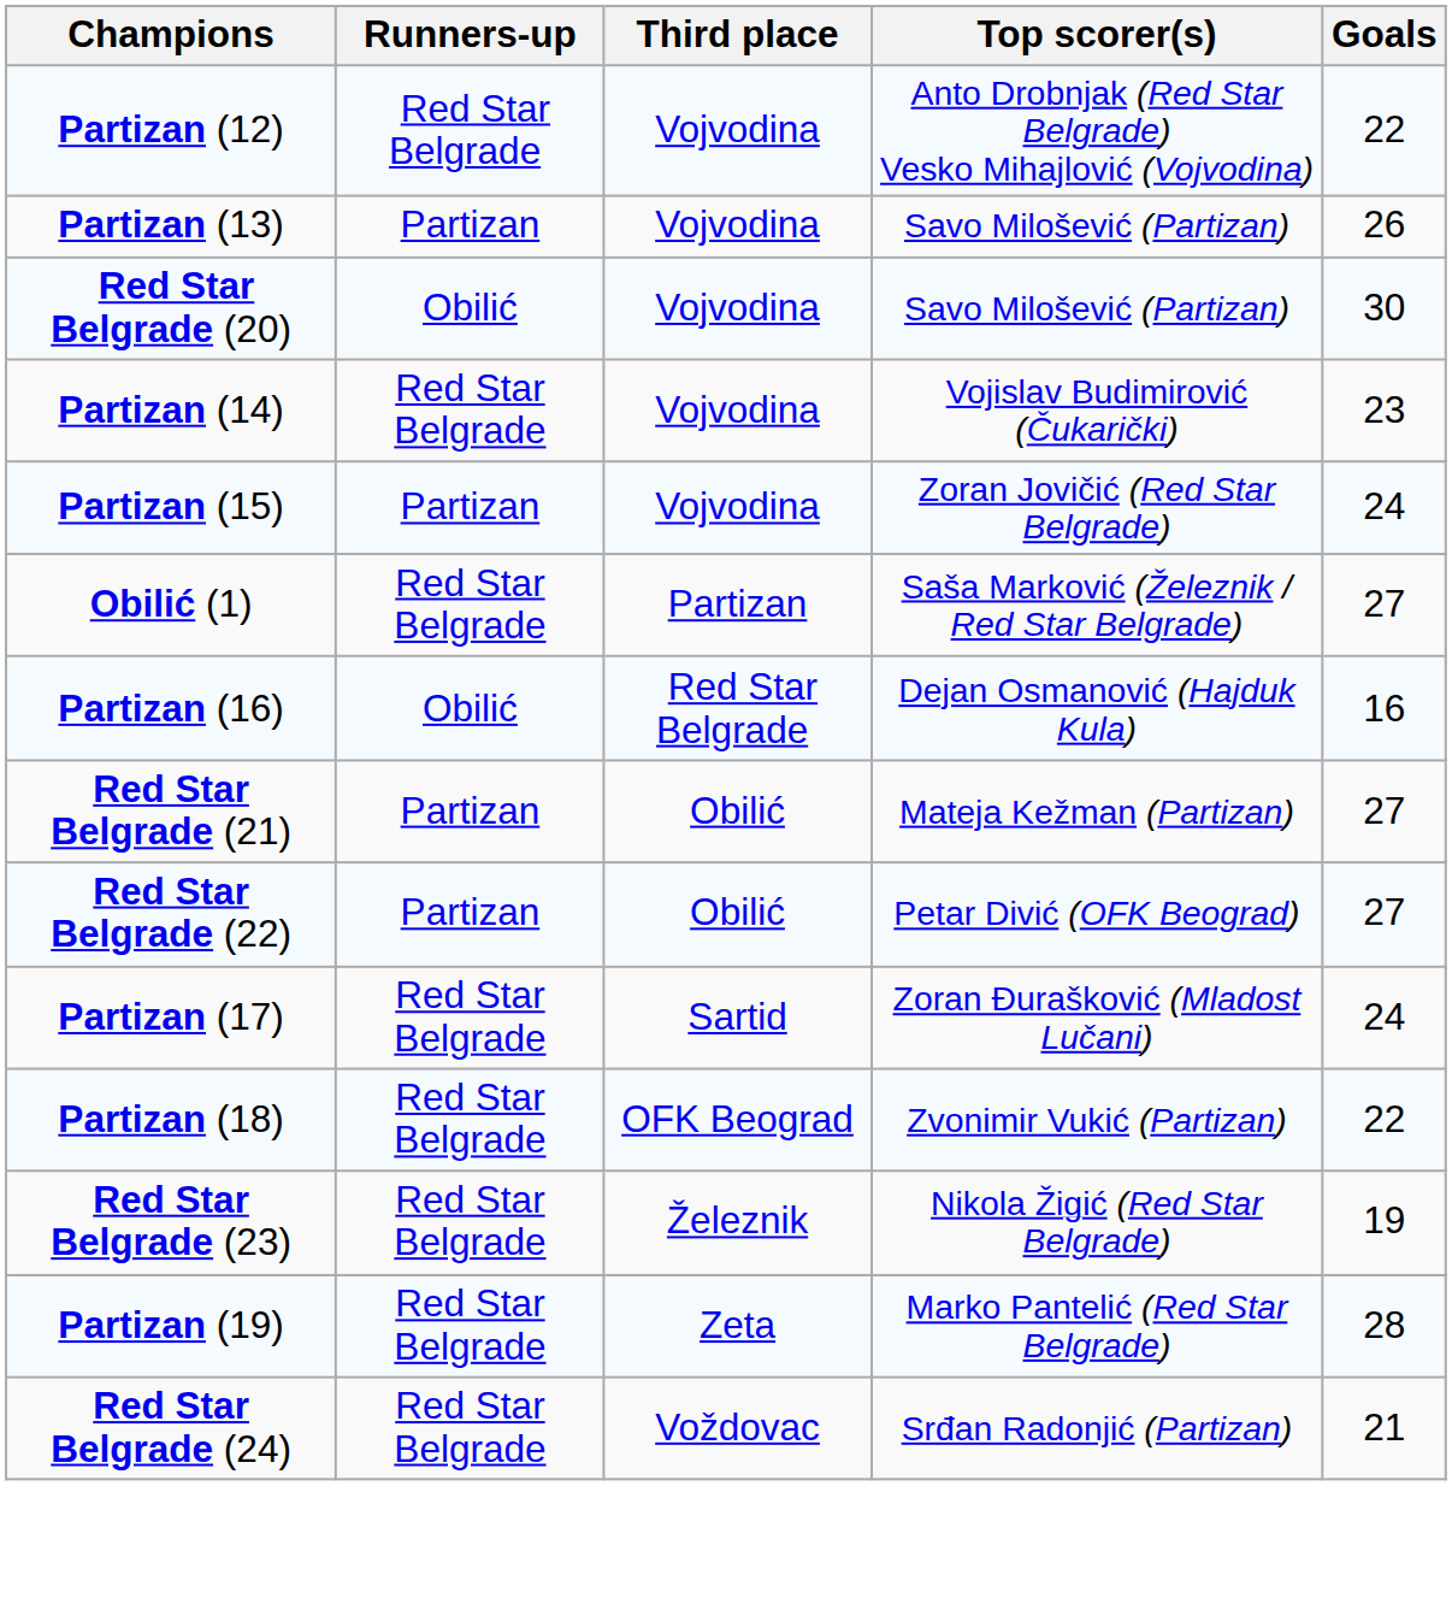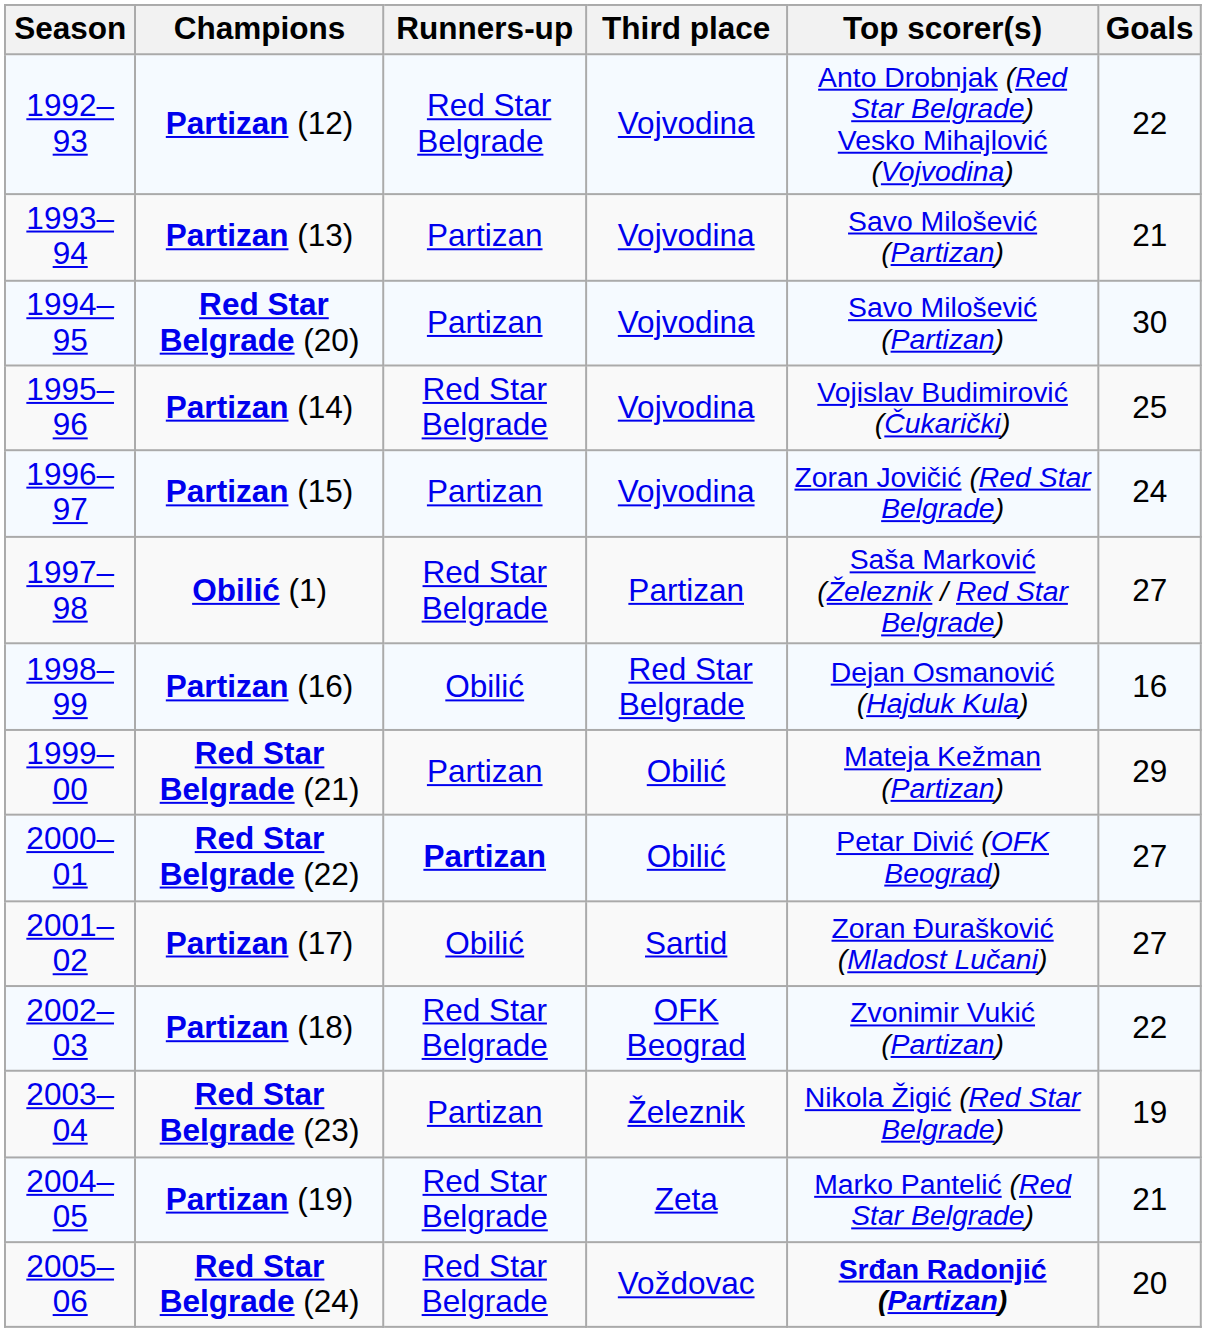 <table class="wikitable sortable" style="text-align:center">
 <tr>
+<th>Season</th>
 <th>Champions</th>
 <th>Runners-up</th>
 <th>Third place</th>
 <th>Top scorer(s)</th>
 <th>Goals</th>
 </tr>
 <tr style="background:#f5faff">
+<td><a href='#'>1992–93</a></td>
 <td><strong><a href='#'>Partizan</a></strong> (12)</td>
 <td> <a href='#'>Red Star Belgrade</a> </td>
 <td><a href='#'>Vojvodina</a></td>
 <td style="font-size: 90%"> <a href='#'>Anto Drobnjak</a> <em>(<a href='#'>Red Star Belgrade</a>)</em><br> <a href='#'>Vesko Mihajlović</a> <em>(<a href='#'>Vojvodina</a>)</em></td>
 <td>22</td>
 </tr>
 <tr>
+<td><a href='#'>1993–94</a></td>
 <td><strong><a href='#'>Partizan</a></strong> (13)</td>
 <td><a href='#'>Partizan</a></td>
 <td><a href='#'>Vojvodina</a></td>
 <td style="font-size: 90%"> <a href='#'>Savo Milošević</a> <em>(<a href='#'>Partizan</a>)</em></td>
-<td>26</td>
+<td>21</td>
 </tr>
 <tr style="background:#f5faff">
+<td><a href='#'>1994–95</a></td>
 <td> <strong><a href='#'>Red Star Belgrade</a></strong> (20)</td>
-<td><a href='#'>Obilić</a></td>
+<td><a href='#'>Partizan</a></td>
 <td><a href='#'>Vojvodina</a></td>
 <td style="font-size: 90%"> <a href='#'>Savo Milošević</a> <em>(<a href='#'>Partizan</a>)</em></td>
 <td>30</td>
 </tr>
 <tr>
+<td><a href='#'>1995–96</a></td>
 <td><strong><a href='#'>Partizan</a></strong> (14)</td>
 <td><a href='#'>Red Star Belgrade</a></td>
 <td><a href='#'>Vojvodina</a></td>
 <td style="font-size: 90%"> <a href='#'>Vojislav Budimirović</a> <em>(<a href='#'>Čukarički</a>)</em></td>
-<td>23</td>
+<td>25</td>
 </tr>
 <tr style="background:#f5faff">
+<td><a href='#'>1996–97</a></td>
 <td><strong><a href='#'>Partizan</a></strong> (15)</td>
 <td><a href='#'>Partizan</a></td>
 <td><a href='#'>Vojvodina</a></td>
 <td style="font-size: 90%"> <a href='#'>Zoran Jovičić</a> <em>(<a href='#'>Red Star Belgrade</a>)</em></td>
 <td>24</td>
 </tr>
 <tr>
+<td><a href='#'>1997–98</a></td>
 <td><strong><a href='#'>Obilić</a></strong> (1)</td>
 <td><a href='#'>Red Star Belgrade</a></td>
 <td><a href='#'>Partizan</a></td>
 <td style="font-size: 90%"> <a href='#'>Saša Marković</a> <em>(<a href='#'>Železnik</a> / <a href='#'>Red Star Belgrade</a>)</em></td>
 <td>27</td>
 </tr>
 <tr style="background:#f5faff">
+<td><a href='#'>1998–99</a></td>
 <td><strong><a href='#'>Partizan</a></strong> (16)</td>
 <td><a href='#'>Obilić</a></td>
 <td> <a href='#'>Red Star Belgrade</a> </td>
 <td style="font-size: 90%"> <a href='#'>Dejan Osmanović</a> <em>(<a href='#'>Hajduk Kula</a>)</em></td>
 <td>16</td>
 </tr>
 <tr>
+<td><a href='#'>1999–00</a></td>
 <td><strong><a href='#'>Red Star Belgrade</a></strong> (21)</td>
 <td><a href='#'>Partizan</a></td>
 <td><a href='#'>Obilić</a></td>
 <td style="font-size: 90%"> <a href='#'>Mateja Kežman</a> <em>(<a href='#'>Partizan</a>)</em></td>
-<td>27</td>
+<td>29</td>
 </tr>
 <tr style="background:#f5faff">
+<td><a href='#'>2000–01</a></td>
 <td><strong><a href='#'>Red Star Belgrade</a></strong> (22)</td>
-<td><a href='#'>Partizan</a></td>
+<td><strong><a href='#'>Partizan</a></strong></td>
 <td><a href='#'>Obilić</a></td>
 <td style="font-size: 90%"> <a href='#'>Petar Divić</a> <em>(<a href='#'>OFK Beograd</a>)</em></td>
 <td>27</td>
 </tr>
 <tr>
+<td><a href='#'>2001–02</a></td>
 <td><strong><a href='#'>Partizan</a></strong> (17)</td>
-<td><a href='#'>Red Star Belgrade</a></td>
+<td><a href='#'>Obilić</a></td>
 <td><a href='#'>Sartid</a></td>
 <td style="font-size: 90%"> <a href='#'>Zoran Đurašković</a> <em>(<a href='#'>Mladost Lučani</a>)</em></td>
-<td>24</td>
+<td>27</td>
 </tr>
 <tr style="background:#f5faff">
+<td><a href='#'>2002–03</a></td>
 <td><strong><a href='#'>Partizan</a></strong> (18)</td>
 <td><a href='#'>Red Star Belgrade</a></td>
 <td><a href='#'>OFK Beograd</a></td>
 <td style="font-size: 90%"> <a href='#'>Zvonimir Vukić</a> <em>(<a href='#'>Partizan</a>)</em></td>
 <td>22</td>
 </tr>
 <tr>
+<td><a href='#'>2003–04</a></td>
 <td><strong><a href='#'>Red Star Belgrade</a></strong> (23)</td>
-<td><a href='#'>Red Star Belgrade</a></td>
+<td><a href='#'>Partizan</a></td>
 <td><a href='#'>Železnik</a></td>
 <td style="font-size: 90%"> <a href='#'>Nikola Žigić</a> <em>(<a href='#'>Red Star Belgrade</a>)</em></td>
 <td>19</td>
 </tr>
 <tr style="background:#f5faff">
+<td><a href='#'>2004–05</a></td>
 <td><strong><a href='#'>Partizan</a></strong> (19)</td>
 <td><a href='#'>Red Star Belgrade</a></td>
 <td><a href='#'>Zeta</a></td>
 <td style="font-size: 90%"> <a href='#'>Marko Pantelić</a> <em>(<a href='#'>Red Star Belgrade</a>)</em></td>
-<td>28</td>
+<td>21</td>
 </tr>
 <tr>
+<td><a href='#'>2005–06</a></td>
 <td><strong><a href='#'>Red Star Belgrade</a></strong> (24)</td>
 <td><a href='#'>Red Star Belgrade</a></td>
 <td><a href='#'>Voždovac</a></td>
-<td style="font-size: 90%"> <a href='#'>Srđan Radonjić</a> <em>(<a href='#'>Partizan</a>)</em></td>
-<td>21</td>
+<td style="font-size: 90%"><strong> <a href='#'>Srđan Radonjić</a> <em>(<a href='#'>Partizan</a>)</em></strong></td>
+<td>20</td>
 </tr>
 </table>
